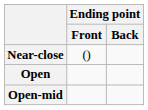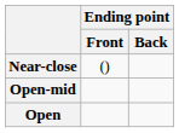 <table class="wikitable">
 <tr>
 <th rowspan="2"></th>
 <th colspan="2">Ending point</th>
 </tr>
 <tr align=center>
 <th>Front</th>
 <th>Back</th>
 </tr>
 <tr align=center>
 <th>Near-close</th>
 <td>()</td>
 <td></td>
 </tr>
 <tr align=center>
+<th>Open-mid</th>
+<td></td>
+<td></td>
+</tr>
+<tr align=center>
 <th>Open</th>
 <td></td>
 <td></td>
 </tr>
-<tr align=center>
-<th>Open-mid</th>
-<td></td>
-<td></td>
-</tr>
 </table>
